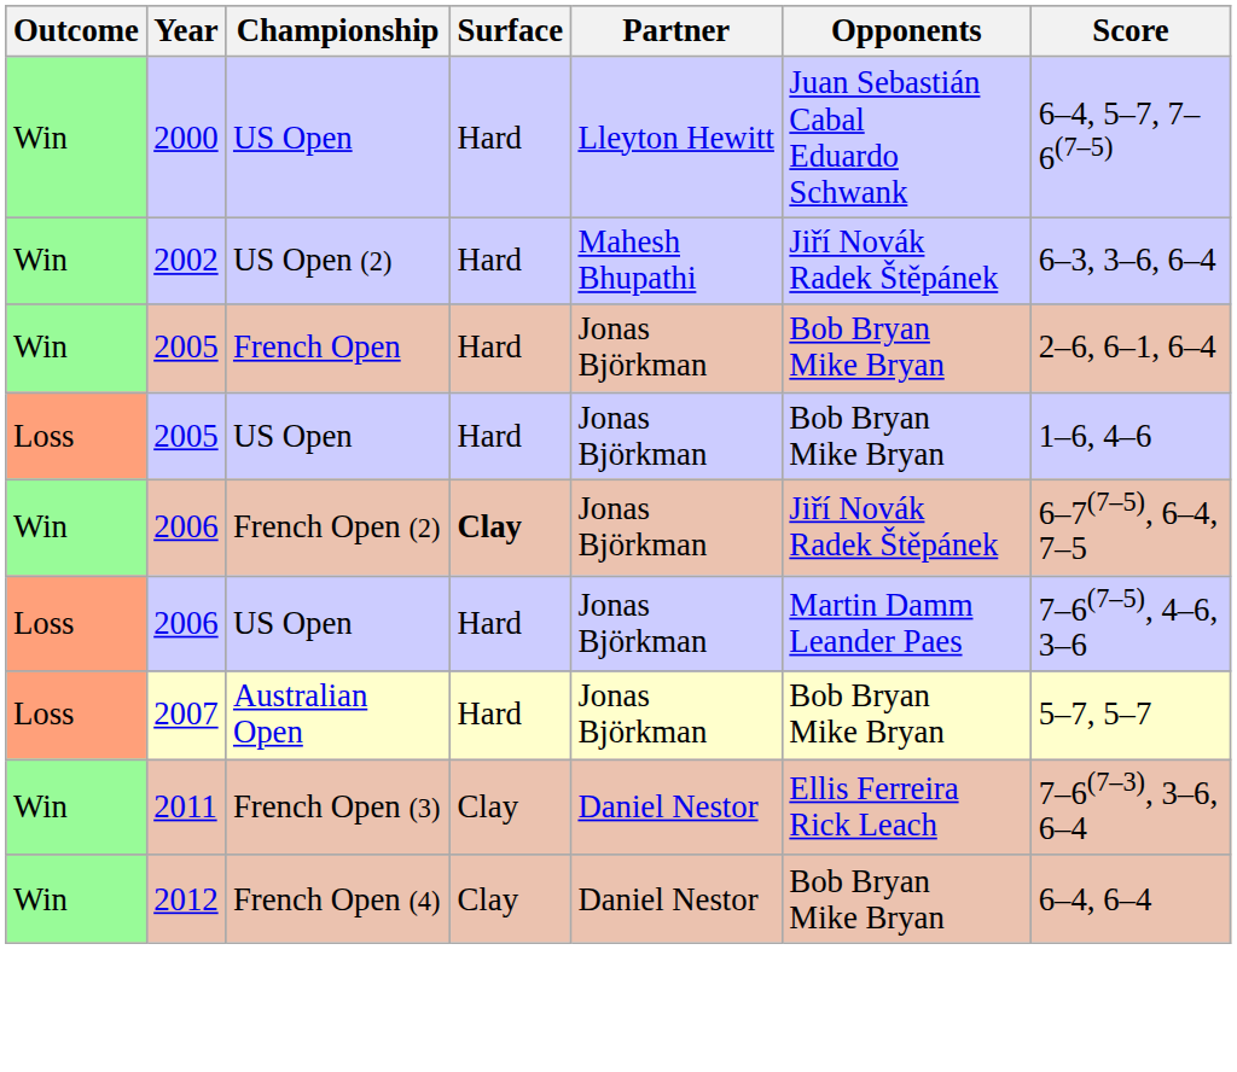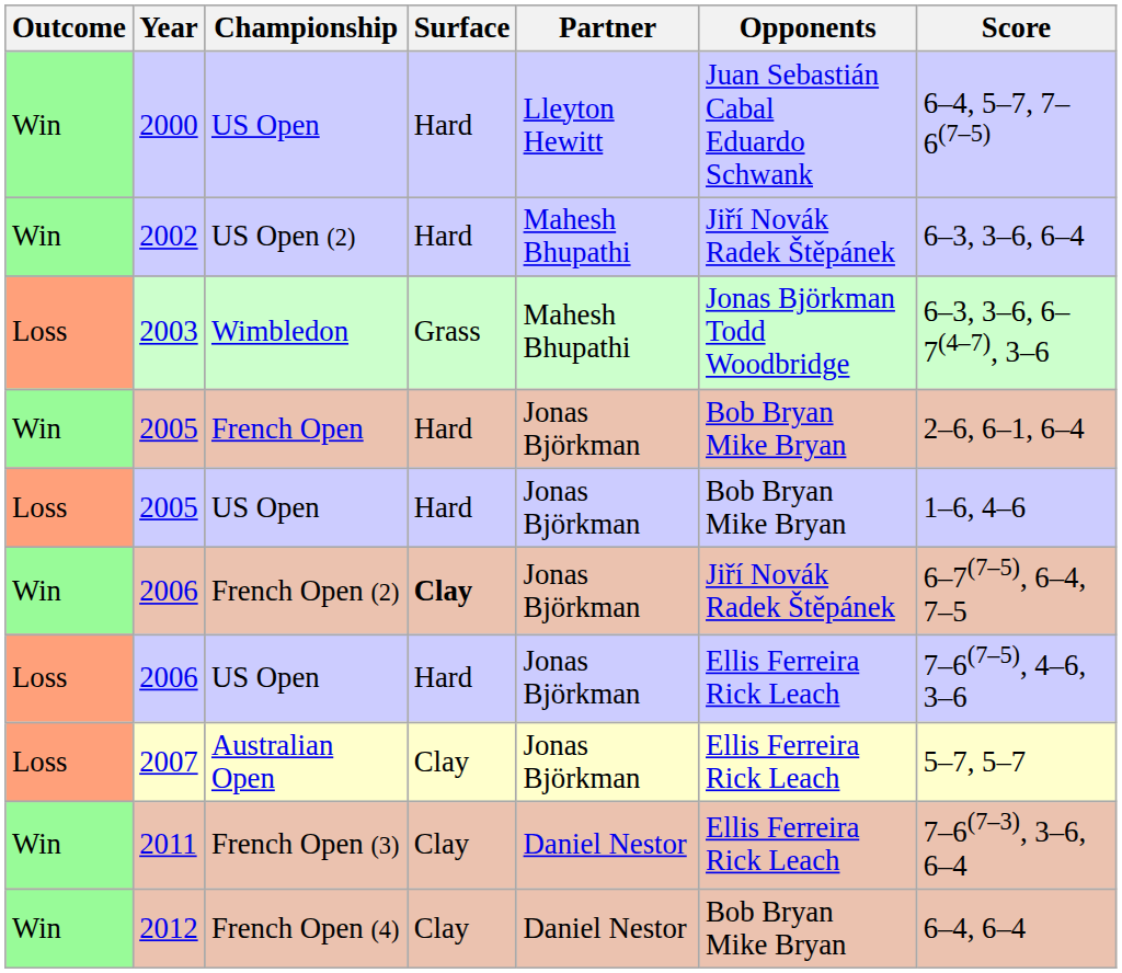 <table class="sortable wikitable">
 <tr>
 <th>Outcome</th>
 <th>Year</th>
 <th>Championship</th>
 <th>Surface</th>
 <th>Partner</th>
 <th>Opponents</th>
 <th class="unsortable">Score</th>
 </tr>
 <tr bgcolor=CCCCFF>
 <td bgcolor=98fb98>Win</td>
 <td><a href='#'>2000</a></td>
 <td><a href='#'>US Open</a></td>
 <td>Hard</td>
 <td> <a href='#'>Lleyton Hewitt</a></td>
 <td> <a href='#'>Juan Sebastián Cabal</a><br> <a href='#'>Eduardo Schwank</a></td>
 <td>6–4, 5–7, 7–6<sup>(7–5)</sup></td>
 </tr>
 <tr bgcolor=CCCCFF>
 <td bgcolor=98fb98>Win</td>
 <td><a href='#'>2002</a></td>
 <td>US Open <small>(2)</small></td>
 <td>Hard</td>
 <td> <a href='#'>Mahesh Bhupathi</a></td>
 <td> <a href='#'>Jiří Novák</a><br> <a href='#'>Radek Štěpánek</a></td>
 <td>6–3, 3–6, 6–4</td>
+</tr>
+<tr bgcolor=CCFFCC>
+<td bgcolor=FFA07A>Loss</td>
+<td><a href='#'>2003</a></td>
+<td><a href='#'>Wimbledon</a></td>
+<td>Grass</td>
+<td> Mahesh Bhupathi</td>
+<td> <a href='#'>Jonas Björkman</a><br> <a href='#'>Todd Woodbridge</a></td>
+<td>6–3, 3–6, 6–7<sup>(4–7)</sup>, 3–6</td>
 </tr>
 <tr bgcolor=EBC2AF>
 <td bgcolor=98fb98>Win</td>
 <td><a href='#'>2005</a></td>
 <td><a href='#'>French Open</a></td>
 <td>Hard</td>
 <td> Jonas Björkman</td>
 <td> <a href='#'>Bob Bryan</a><br> <a href='#'>Mike Bryan</a></td>
 <td>2–6, 6–1, 6–4</td>
 </tr>
 <tr bgcolor=CCCCFF>
 <td bgcolor=FFA07A>Loss</td>
 <td><a href='#'>2005</a></td>
 <td>US Open</td>
 <td>Hard</td>
 <td> Jonas Björkman</td>
 <td> Bob Bryan<br> Mike Bryan</td>
 <td>1–6, 4–6</td>
 </tr>
 <tr bgcolor=EBC2AF>
 <td bgcolor=98fb98>Win</td>
 <td><a href='#'>2006</a></td>
 <td>French Open <small>(2)</small></td>
 <td><strong>Clay</strong></td>
 <td> Jonas Björkman</td>
 <td> <a href='#'>Jiří Novák</a><br> <a href='#'>Radek Štěpánek</a></td>
 <td>6–7<sup>(7–5)</sup>, 6–4, 7–5</td>
 </tr>
 <tr bgcolor=CCCCFF>
 <td bgcolor=FFA07A>Loss</td>
 <td><a href='#'>2006</a></td>
 <td>US Open</td>
 <td>Hard</td>
 <td> Jonas Björkman</td>
-<td> <a href='#'>Martin Damm</a><br> <a href='#'>Leander Paes</a></td>
+<td> <a href='#'>Ellis Ferreira</a><br> <a href='#'>Rick Leach</a></td>
 <td>7–6<sup>(7–5)</sup>, 4–6, 3–6</td>
 </tr>
 <tr bgcolor=FFFFCC>
 <td bgcolor=FFA07A>Loss</td>
 <td><a href='#'>2007</a></td>
 <td><a href='#'>Australian Open</a></td>
-<td>Hard</td>
+<td>Clay</td>
 <td> Jonas Björkman</td>
-<td> Bob Bryan<br> Mike Bryan</td>
+<td> <a href='#'>Ellis Ferreira</a><br> <a href='#'>Rick Leach</a></td>
 <td>5–7, 5–7</td>
 </tr>
 <tr bgcolor=EBC2AF>
 <td bgcolor=98fb98>Win</td>
 <td><a href='#'>2011</a></td>
 <td>French Open <small>(3)</small></td>
 <td>Clay</td>
 <td> <a href='#'>Daniel Nestor</a></td>
 <td> <a href='#'>Ellis Ferreira</a><br> <a href='#'>Rick Leach</a></td>
 <td>7–6<sup>(7–3)</sup>, 3–6, 6–4</td>
 </tr>
 <tr bgcolor=EBC2AF>
 <td bgcolor=98fb98>Win</td>
 <td><a href='#'>2012</a></td>
 <td>French Open <small>(4)</small></td>
 <td>Clay</td>
 <td> Daniel Nestor</td>
 <td> Bob Bryan<br> Mike Bryan</td>
 <td>6–4, 6–4</td>
 </tr>
 </table>
